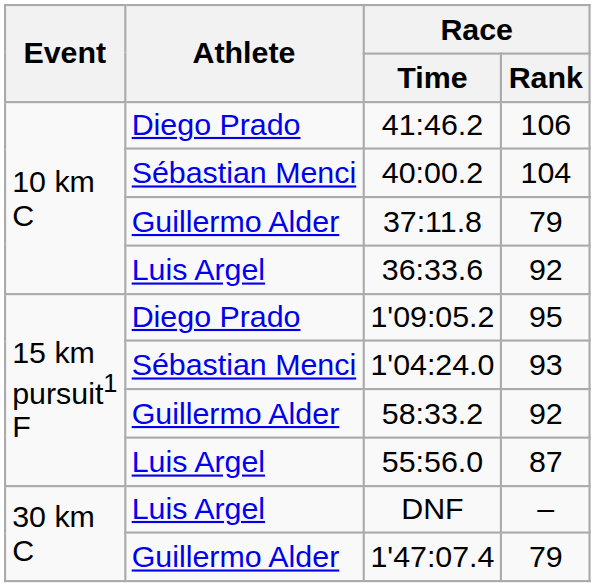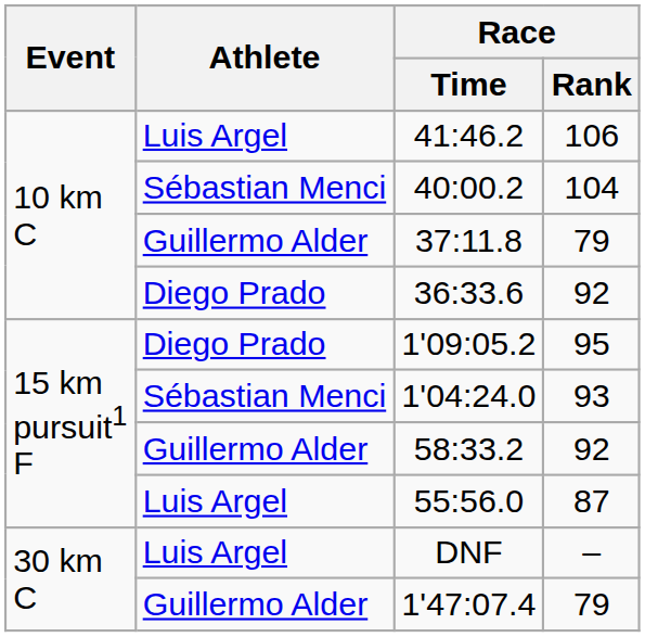 <table class="wikitable" border="1" style="font-size:90%">
 <tr>
 <th rowspan=2>Event</th>
 <th rowspan=2>Athlete</th>
 <th colspan=2>Race</th>
 </tr>
 <tr>
 <th>Time</th>
 <th>Rank</th>
 </tr>
 <tr>
 <td rowspan=4>10 km <br> C</td>
-<td><a href='#'>Diego Prado</a></td>
+<td><a href='#'>Luis Argel</a></td>
 <td align=center>41:46.2</td>
 <td align=center>106</td>
 </tr>
 <tr>
 <td><a href='#'>Sébastian Menci</a></td>
 <td align=center>40:00.2</td>
 <td align=center>104</td>
 </tr>
 <tr>
 <td><a href='#'>Guillermo Alder</a></td>
 <td align=center>37:11.8</td>
 <td align=center>79</td>
 </tr>
 <tr>
-<td><a href='#'>Luis Argel</a></td>
+<td><a href='#'>Diego Prado</a></td>
 <td align=center>36:33.6</td>
 <td align=center>92</td>
 </tr>
 <tr>
 <td rowspan=4>15 km <br> pursuit<sup>1</sup> <br> F</td>
 <td><a href='#'>Diego Prado</a></td>
 <td align=center>1'09:05.2</td>
 <td align=center>95</td>
 </tr>
 <tr>
 <td><a href='#'>Sébastian Menci</a></td>
 <td align=center>1'04:24.0</td>
 <td align=center>93</td>
 </tr>
 <tr>
 <td><a href='#'>Guillermo Alder</a></td>
 <td align=center>58:33.2</td>
 <td align=center>92</td>
 </tr>
 <tr>
 <td><a href='#'>Luis Argel</a></td>
 <td align=center>55:56.0</td>
 <td align=center>87</td>
 </tr>
 <tr>
 <td rowspan=2>30 km <br> C</td>
 <td><a href='#'>Luis Argel</a></td>
 <td align=center>DNF</td>
 <td align=center>–</td>
 </tr>
 <tr>
 <td><a href='#'>Guillermo Alder</a></td>
 <td align=center>1'47:07.4</td>
 <td align=center>79</td>
 </tr>
 </table>
